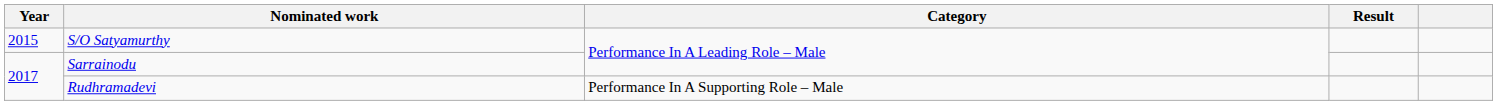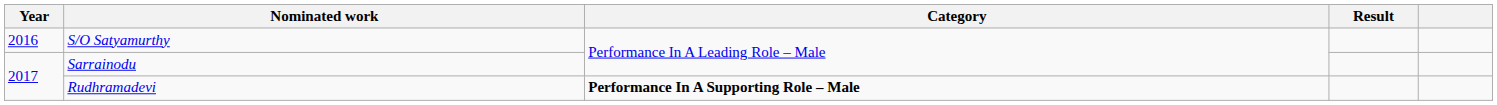 <table class="wikitable" style="width:100%;">
 <tr>
 <th scope="cl" style="width:4%;">Year</th>
 <th scope="col" style="width:35%;">Nominated work</th>
 <th scope="col" style="width:50%;">Category</th>
 <th scope="col" style="width:6%;">Result</th>
 <th scope="col" style="width:5%;"></th>
 </tr>
 <tr>
-<td><a href='#'>2015</a></td>
+<td><a href='#'>2016</a></td>
 <td><em><a href='#'>S/O Satyamurthy</a></em></td>
 <td rowspan="2"><a href='#'>Performance In A Leading Role – Male</a></td>
 <td></td>
 <td></td>
 </tr>
 <tr>
 <td rowspan="2"><a href='#'>2017</a></td>
 <td><em><a href='#'>Sarrainodu</a></em></td>
 <td></td>
 <td></td>
 </tr>
 <tr>
 <td><a href='#'><em>Rudhramadevi</em></a></td>
-<td>Performance In A Supporting Role – Male</td>
+<td><strong>Performance In A Supporting Role – Male</strong></td>
 <td></td>
 <td></td>
 </tr>
 </table>
